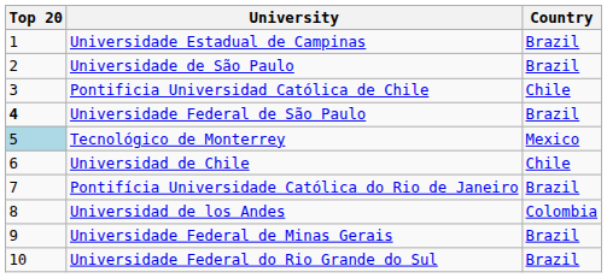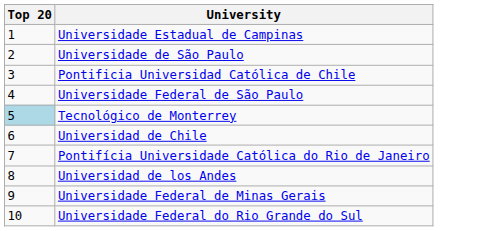 <table class="sortable wikitable">
 <tr style="background:#ececec; vertical-align:top;">
 <th>Top 20</th>
 <th>University</th>
-<th>Country</th>
 </tr>
 <tr>
 <td>1</td>
 <td><a href='#'>Universidade Estadual de Campinas</a></td>
-<td><a href='#'>Brazil</a></td>
 </tr>
 <tr>
 <td>2</td>
 <td><a href='#'>Universidade de São Paulo</a></td>
-<td><a href='#'>Brazil</a></td>
 </tr>
 <tr>
 <td>3</td>
 <td><a href='#'>Pontificia Universidad Católica de Chile</a></td>
-<td><a href='#'>Chile</a></td>
 </tr>
 <tr>
-<td><strong>4</strong></td>
+<td>4</td>
 <td><a href='#'>Universidade Federal de São Paulo</a></td>
-<td><a href='#'>Brazil</a></td>
 </tr>
 <tr>
 <td style="background: lightblue;">5</td>
 <td><a href='#'>Tecnológico de Monterrey</a></td>
-<td><a href='#'>Mexico</a></td>
 </tr>
 <tr>
 <td>6</td>
 <td><a href='#'>Universidad de Chile</a></td>
-<td><a href='#'>Chile</a></td>
 </tr>
 <tr>
 <td>7</td>
 <td><a href='#'>Pontifícia Universidade Católica do Rio de Janeiro</a></td>
-<td><a href='#'>Brazil</a></td>
 </tr>
 <tr>
 <td>8</td>
 <td><a href='#'>Universidad de los Andes</a></td>
-<td><a href='#'>Colombia</a></td>
 </tr>
 <tr>
 <td>9</td>
 <td><a href='#'>Universidade Federal de Minas Gerais</a></td>
-<td><a href='#'>Brazil</a></td>
 </tr>
 <tr>
 <td>10</td>
 <td><a href='#'>Universidade Federal do Rio Grande do Sul</a></td>
-<td><a href='#'>Brazil</a></td>
 </tr>
 </table>
